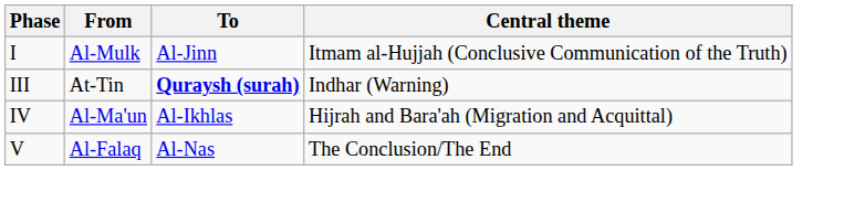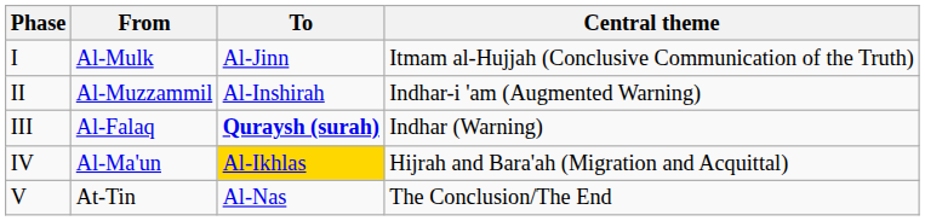 <table class="wikitable">
 <tr>
 <th>Phase</th>
 <th>From</th>
 <th>To</th>
 <th>Central theme</th>
 </tr>
 <tr>
 <td>I</td>
 <td><a href='#'>Al-Mulk</a> </td>
 <td><a href='#'>Al-Jinn</a> </td>
 <td>Itmam al-Hujjah (Conclusive Communication of the Truth)</td>
 </tr>
 <tr>
+<td>II</td>
+<td><a href='#'>Al-Muzzammil</a> </td>
+<td><a href='#'>Al-Inshirah</a> </td>
+<td>Indhar-i 'am (Augmented Warning)</td>
+</tr>
+<tr>
 <td>III</td>
-<td>At-Tin </td>
+<td><a href='#'>Al-Falaq</a> </td>
 <td><strong><a href='#'>Quraysh (surah)</a> </strong></td>
 <td>Indhar (Warning)</td>
 </tr>
 <tr>
 <td>IV</td>
 <td><a href='#'>Al-Ma'un</a> </td>
-<td><a href='#'>Al-Ikhlas</a> </td>
+<td style="background: gold;"><a href='#'>Al-Ikhlas</a> </td>
 <td>Hijrah and Bara'ah (Migration and Acquittal)</td>
 </tr>
 <tr>
 <td>V</td>
-<td><a href='#'>Al-Falaq</a> </td>
+<td>At-Tin </td>
 <td><a href='#'>Al-Nas</a> </td>
 <td>The Conclusion/The End</td>
 </tr>
 </table>
